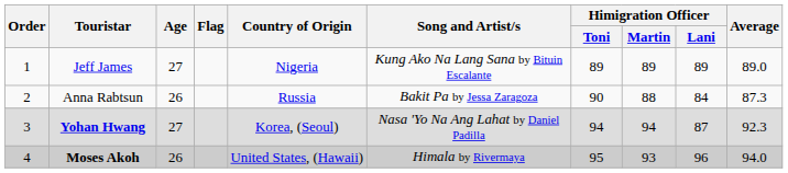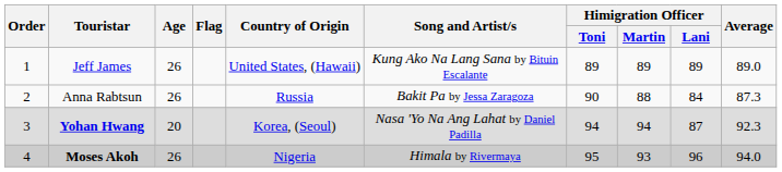 <table class="wikitable" style="text-align: center; line-height:17px; width:100%;">
 <tr>
 <th scope="col" rowspan="2" width="05%">Order</th>
 <th scope="col" rowspan="2" width="15%">Touristar</th>
 <th scope="col" rowspan="2" width="05%">Age</th>
 <th scope="col" rowspan="2" width="02%">Flag</th>
 <th scope="col" rowspan="2" width="20%">Country of Origin</th>
 <th scope="col" rowspan="2" width="30%">Song and Artist/s</th>
 <th scope="col" colspan="3" width="28%">Himigration Officer</th>
 <th scope="col" rowspan="2" width="07%">Average</th>
 </tr>
 <tr>
 <th width="07%"><a href='#'>Toni</a></th>
 <th width="07%"><a href='#'>Martin</a></th>
 <th width="07%"><a href='#'>Lani</a></th>
 </tr>
 <tr>
 <td>1</td>
 <td><a href='#'>Jeff James</a></td>
-<td>27</td>
+<td>26</td>
 <td></td>
-<td><a href='#'>Nigeria</a></td>
+<td><a href='#'>United States</a>, (<a href='#'>Hawaii</a>)</td>
 <td><em>Kung Ako Na Lang Sana</em> <small>by <a href='#'>Bituin Escalante</a></small></td>
 <td>89</td>
 <td>89</td>
 <td>89</td>
 <td>89.0</td>
 </tr>
 <tr>
 <td>2</td>
 <td>Anna Rabtsun</td>
 <td>26</td>
 <td></td>
 <td><a href='#'>Russia</a></td>
 <td><em>Bakit Pa</em> <small>by <a href='#'>Jessa Zaragoza</a></small></td>
 <td>90</td>
 <td>88</td>
 <td>84</td>
 <td>87.3</td>
 </tr>
 <tr style="background:#DDD;">
 <td>3</td>
 <td><strong><a href='#'>Yohan Hwang</a></strong></td>
-<td>27</td>
+<td>20</td>
 <td></td>
 <td><a href='#'>Korea</a>, (<a href='#'>Seoul</a>)</td>
 <td><em>Nasa 'Yo Na Ang Lahat</em> <small>by <a href='#'>Daniel Padilla</a></small></td>
 <td>94</td>
 <td>94</td>
 <td>87</td>
 <td>92.3</td>
 </tr>
 <tr style="background:#CCC;">
 <td>4</td>
 <td><strong>Moses Akoh</strong></td>
 <td>26</td>
 <td></td>
-<td><a href='#'>United States</a>, (<a href='#'>Hawaii</a>)</td>
+<td><a href='#'>Nigeria</a></td>
 <td><em>Himala</em> <small>by <a href='#'>Rivermaya</a></small></td>
 <td>95</td>
 <td>93</td>
 <td>96</td>
 <td>94.0</td>
 </tr>
 </table>
